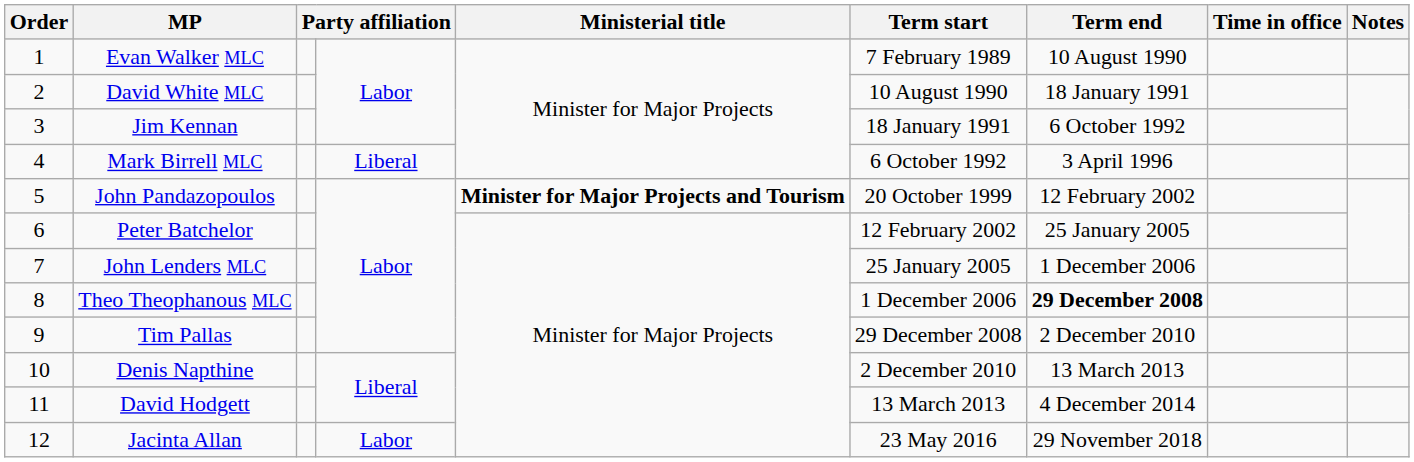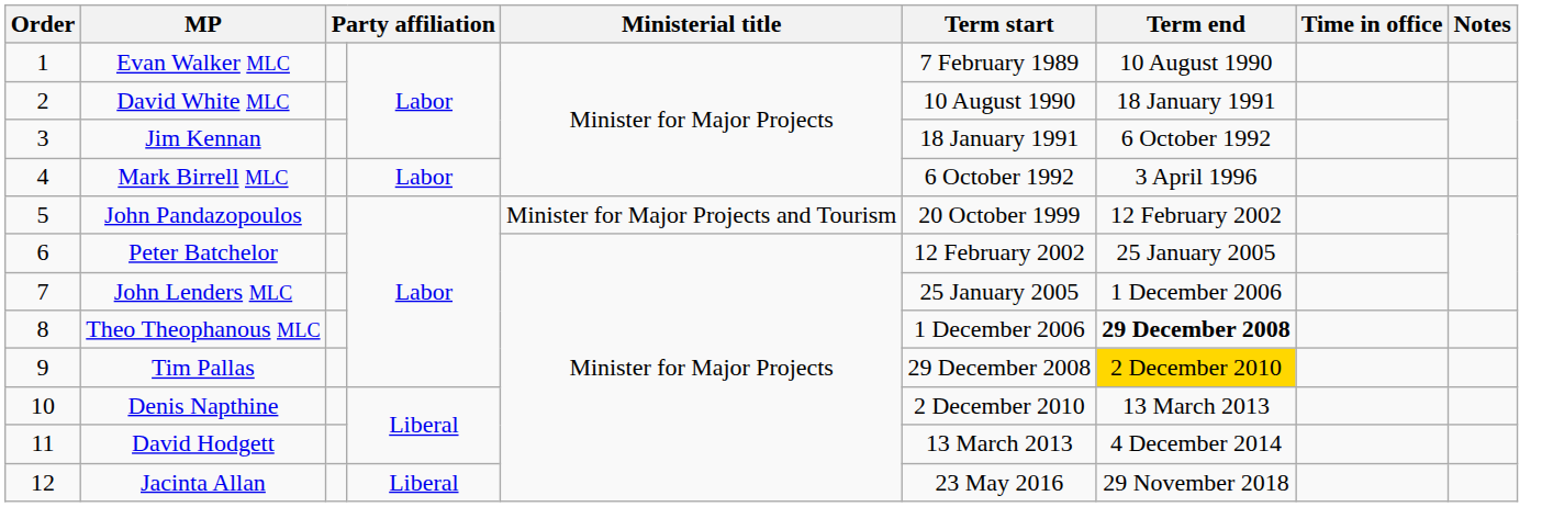 <table class="wikitable" style="text-align:center">
 <tr>
 <th>Order</th>
 <th>MP</th>
 <th colspan="2">Party affiliation</th>
 <th>Ministerial title</th>
 <th>Term start</th>
 <th>Term end</th>
 <th>Time in office</th>
 <th>Notes</th>
 </tr>
 <tr>
 <td>1</td>
 <td><a href='#'>Evan Walker</a> <a href='#'><small>MLC</small></a></td>
 <td></td>
 <td rowspan="3"><a href='#'>Labor</a></td>
 <td rowspan="4">Minister for Major Projects</td>
 <td>7 February 1989</td>
 <td>10 August 1990</td>
 <td></td>
 <td></td>
 </tr>
 <tr>
 <td>2</td>
 <td><a href='#'>David White</a> <a href='#'><small>MLC</small></a></td>
 <td></td>
 <td>10 August 1990</td>
 <td>18 January 1991</td>
 <td></td>
 <td rowspan="2"></td>
 </tr>
 <tr>
 <td>3</td>
 <td><a href='#'>Jim Kennan</a> </td>
 <td></td>
 <td>18 January 1991</td>
 <td>6 October 1992</td>
 <td></td>
 </tr>
 <tr>
 <td>4</td>
 <td><a href='#'>Mark Birrell</a> <a href='#'><small>MLC</small></a></td>
 <td></td>
-<td><a href='#'>Liberal</a></td>
+<td><a href='#'>Labor</a></td>
 <td>6 October 1992</td>
 <td>3 April 1996</td>
 <td></td>
 <td></td>
 </tr>
 <tr>
 <td>5</td>
 <td><a href='#'>John Pandazopoulos</a> </td>
 <td></td>
 <td rowspan="5"><a href='#'>Labor</a></td>
-<td><strong>Minister for Major Projects and Tourism</strong></td>
+<td>Minister for Major Projects and Tourism</td>
 <td>20 October 1999</td>
 <td>12 February 2002</td>
 <td></td>
 <td rowspan="3"></td>
 </tr>
 <tr>
 <td>6</td>
 <td><a href='#'>Peter Batchelor</a> </td>
 <td></td>
 <td rowspan="7">Minister for Major Projects</td>
 <td>12 February 2002</td>
 <td>25 January 2005</td>
 <td></td>
 </tr>
 <tr>
 <td>7</td>
 <td><a href='#'>John Lenders</a> <a href='#'><small>MLC</small></a></td>
 <td></td>
 <td>25 January 2005</td>
 <td>1 December 2006</td>
 <td></td>
 </tr>
 <tr>
 <td>8</td>
 <td><a href='#'>Theo Theophanous</a> <a href='#'><small>MLC</small></a></td>
 <td></td>
 <td>1 December 2006</td>
 <td><strong>29 December 2008</strong></td>
 <td></td>
 <td></td>
 </tr>
 <tr>
 <td>9</td>
 <td><a href='#'>Tim Pallas</a> </td>
 <td></td>
 <td>29 December 2008</td>
-<td>2 December 2010</td>
+<td style="background: gold;">2 December 2010</td>
 <td></td>
 <td></td>
 </tr>
 <tr>
 <td>10</td>
 <td><a href='#'>Denis Napthine</a> </td>
 <td></td>
 <td rowspan="2"><a href='#'>Liberal</a></td>
 <td>2 December 2010</td>
 <td>13 March 2013</td>
 <td></td>
 <td></td>
 </tr>
 <tr>
 <td>11</td>
 <td><a href='#'>David Hodgett</a> </td>
 <td></td>
 <td>13 March 2013</td>
 <td>4 December 2014</td>
 <td></td>
 <td></td>
 </tr>
 <tr>
 <td>12</td>
 <td><a href='#'>Jacinta Allan</a> </td>
 <td></td>
-<td><a href='#'>Labor</a></td>
+<td><a href='#'>Liberal</a></td>
 <td>23 May 2016</td>
 <td>29 November 2018</td>
 <td></td>
 <td></td>
 </tr>
 </table>
